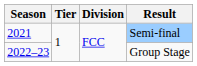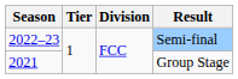 <table class="wikitable">
 <tr>
 <th>Season</th>
 <th>Tier</th>
 <th>Division</th>
 <th>Result</th>
 </tr>
 <tr>
-<td><a href='#'>2021</a></td>
+<td><a href='#'>2022–23</a></td>
 <td rowspan=2>1</td>
 <td rowspan=2><a href='#'>FCC</a></td>
 <td style="background:#9acdff;">Semi-final</td>
 </tr>
 <tr>
-<td><a href='#'>2022–23</a></td>
+<td><a href='#'>2021</a></td>
 <td>Group Stage</td>
 </tr>
 </table>
